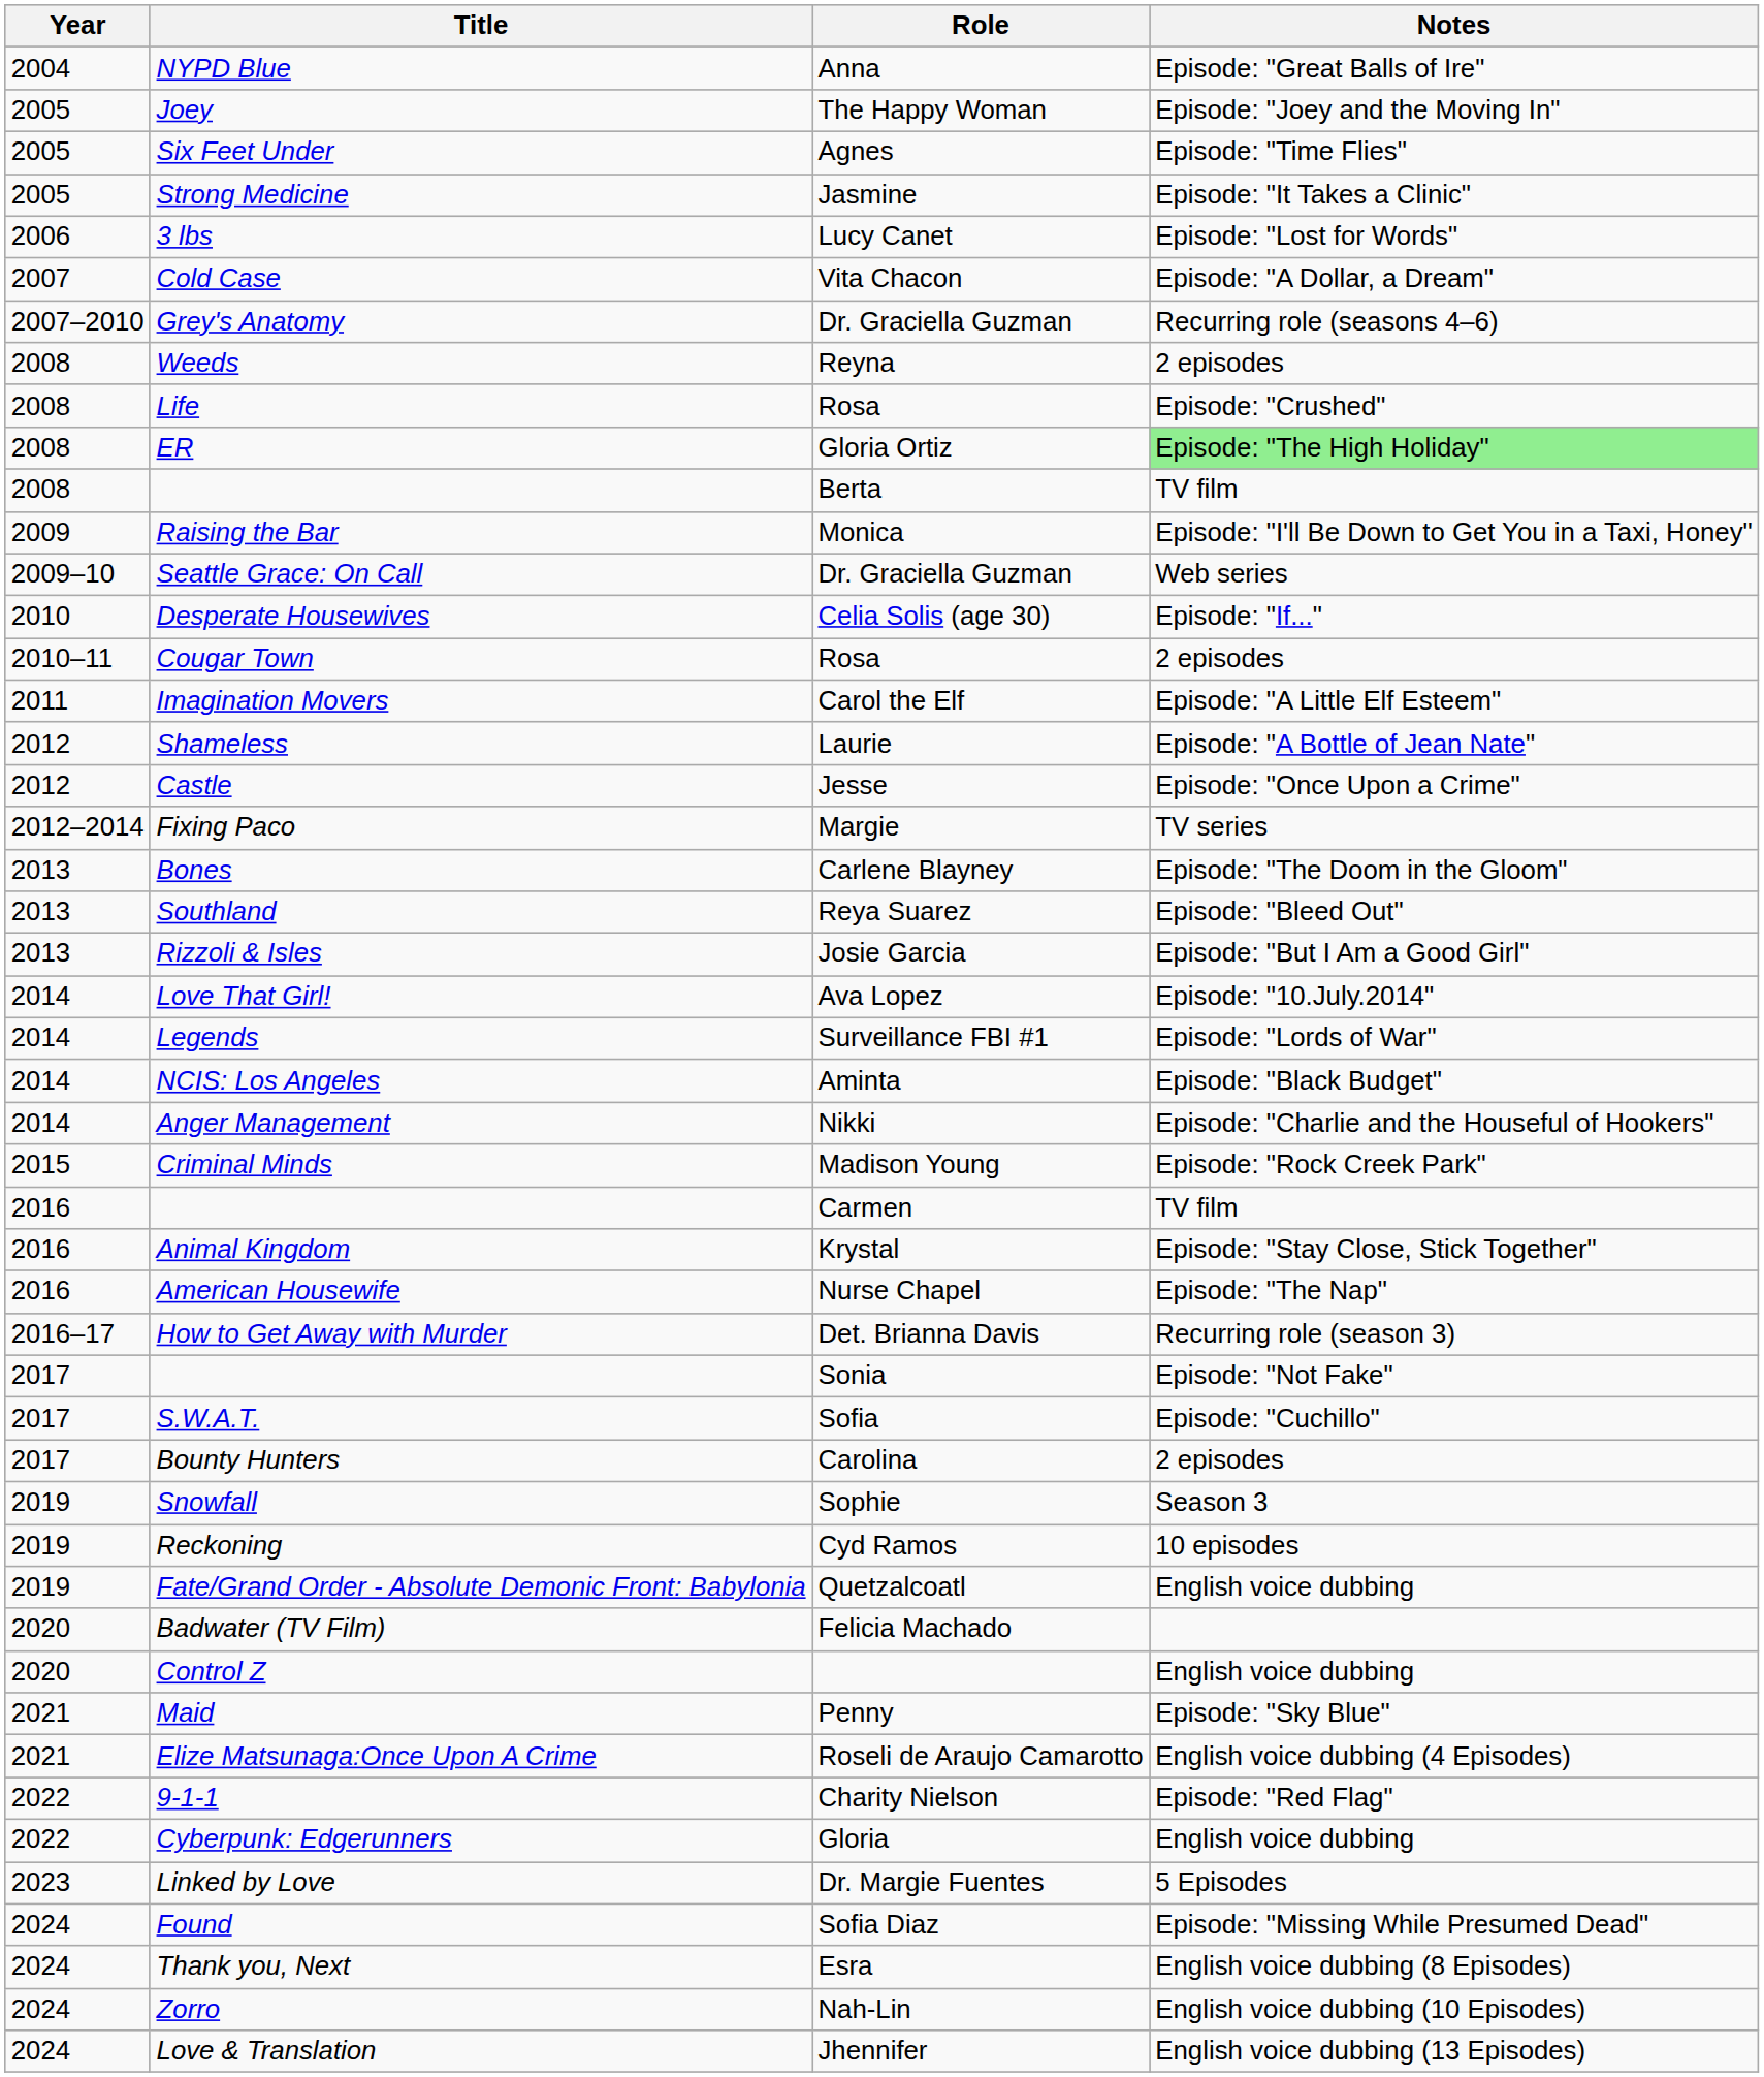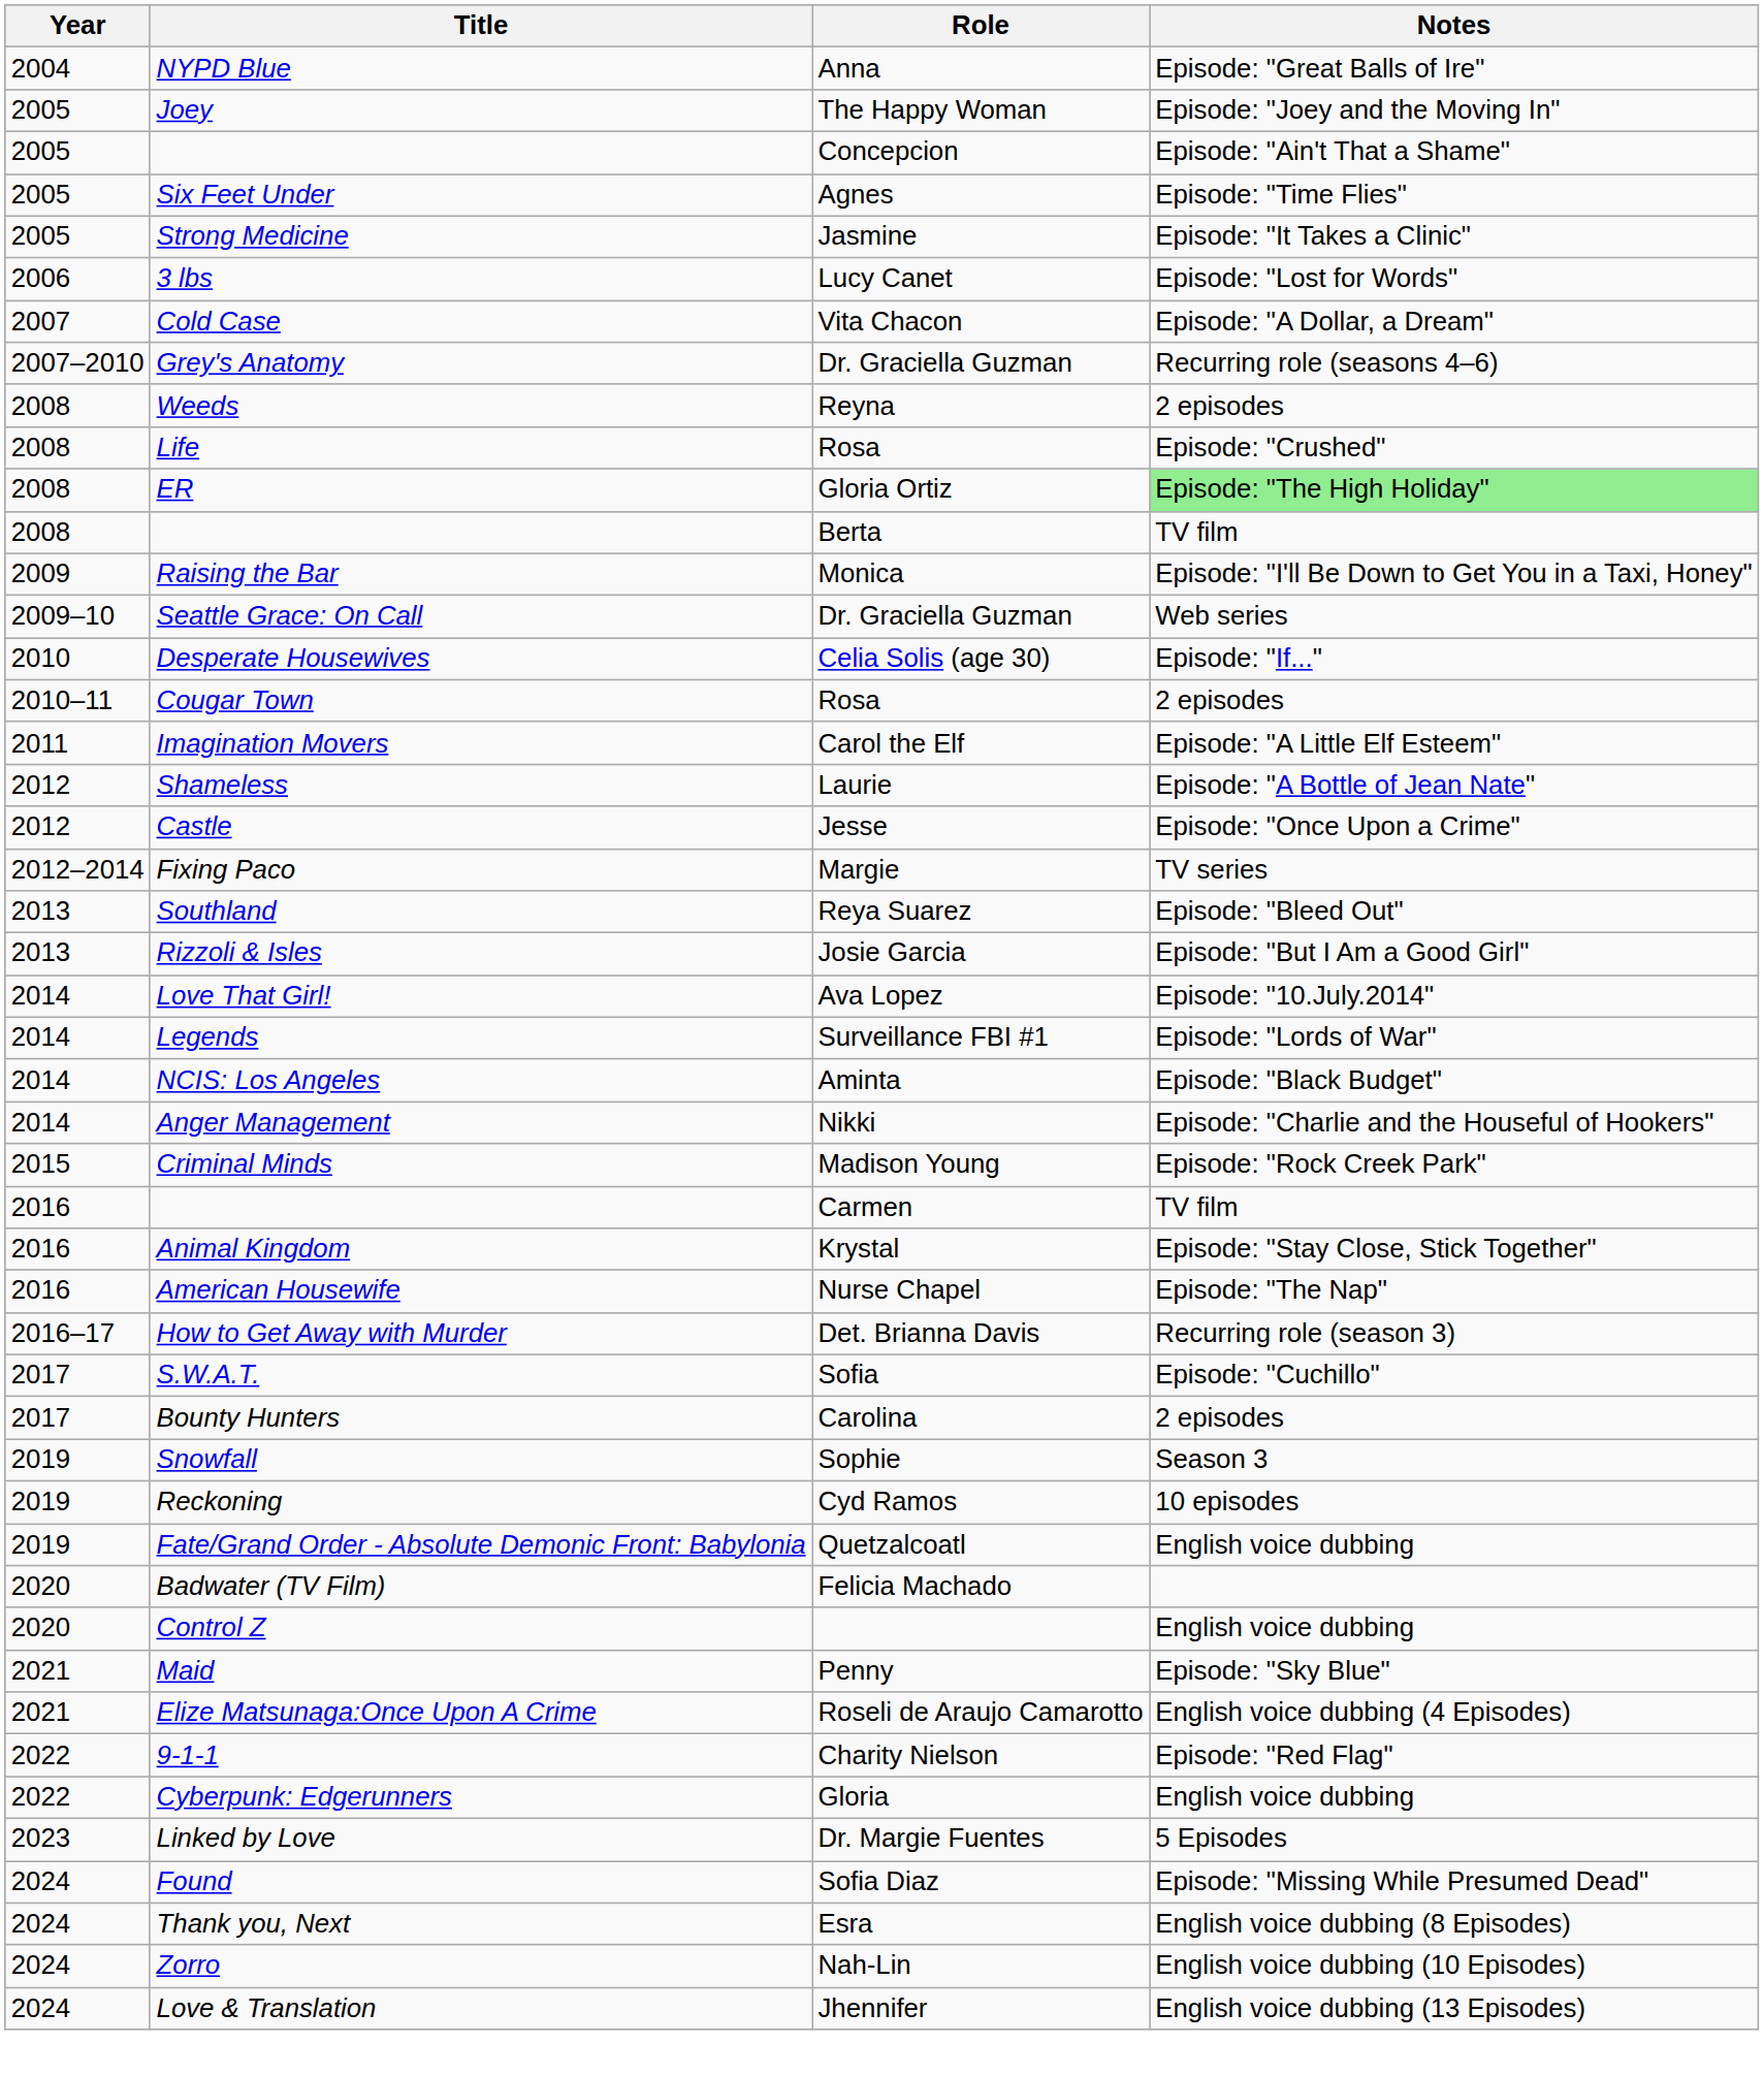 <table class="wikitable sortable">
 <tr>
 <th>Year</th>
 <th>Title</th>
 <th>Role</th>
 <th class="unsortable">Notes</th>
 </tr>
 <tr>
 <td>2004</td>
 <td><em><a href='#'>NYPD Blue</a></em></td>
 <td>Anna</td>
 <td>Episode: "Great Balls of Ire"</td>
 </tr>
 <tr>
 <td>2005</td>
 <td><em><a href='#'>Joey</a></em></td>
 <td>The Happy Woman</td>
 <td>Episode: "Joey and the Moving In"</td>
+</tr>
+<tr>
+<td>2005</td>
+<td><em></em></td>
+<td>Concepcion</td>
+<td>Episode: "Ain't That a Shame"</td>
 </tr>
 <tr>
 <td>2005</td>
 <td><em><a href='#'>Six Feet Under</a></em></td>
 <td>Agnes</td>
 <td>Episode: "Time Flies"</td>
 </tr>
 <tr>
 <td>2005</td>
 <td><em><a href='#'>Strong Medicine</a></em></td>
 <td>Jasmine</td>
 <td>Episode: "It Takes a Clinic"</td>
 </tr>
 <tr>
 <td>2006</td>
 <td><em><a href='#'>3 lbs</a></em></td>
 <td>Lucy Canet</td>
 <td>Episode: "Lost for Words"</td>
 </tr>
 <tr>
 <td>2007</td>
 <td><em><a href='#'>Cold Case</a></em></td>
 <td>Vita Chacon</td>
 <td>Episode: "A Dollar, a Dream"</td>
 </tr>
 <tr>
 <td>2007–2010</td>
 <td><em><a href='#'>Grey's Anatomy</a></em></td>
 <td>Dr. Graciella Guzman</td>
 <td>Recurring role (seasons 4–6)</td>
 </tr>
 <tr>
 <td>2008</td>
 <td><em><a href='#'>Weeds</a></em></td>
 <td>Reyna</td>
 <td>2 episodes</td>
 </tr>
 <tr>
 <td>2008</td>
 <td><em><a href='#'>Life</a></em></td>
 <td>Rosa</td>
 <td>Episode: "Crushed"</td>
 </tr>
 <tr>
 <td>2008</td>
 <td><em><a href='#'>ER</a></em></td>
 <td>Gloria Ortiz</td>
 <td style="background: lightgreen;">Episode: "The High Holiday"</td>
 </tr>
 <tr>
 <td>2008</td>
 <td><em></em></td>
 <td>Berta</td>
 <td>TV film</td>
 </tr>
 <tr>
 <td>2009</td>
 <td><em><a href='#'>Raising the Bar</a></em></td>
 <td>Monica</td>
 <td>Episode: "I'll Be Down to Get You in a Taxi, Honey"</td>
 </tr>
 <tr>
 <td>2009–10</td>
 <td><em><a href='#'>Seattle Grace: On Call</a></em></td>
 <td>Dr. Graciella Guzman</td>
 <td>Web series</td>
 </tr>
 <tr>
 <td>2010</td>
 <td><em><a href='#'>Desperate Housewives</a></em></td>
 <td><a href='#'>Celia Solis</a> (age 30)</td>
 <td>Episode: "<a href='#'>If...</a>"</td>
 </tr>
 <tr>
 <td>2010–11</td>
 <td><em><a href='#'>Cougar Town</a></em></td>
 <td>Rosa</td>
 <td>2 episodes</td>
 </tr>
 <tr>
 <td>2011</td>
 <td><em><a href='#'>Imagination Movers</a></em></td>
 <td>Carol the Elf</td>
 <td>Episode: "A Little Elf Esteem"</td>
 </tr>
 <tr>
 <td>2012</td>
 <td><em><a href='#'>Shameless</a></em></td>
 <td>Laurie</td>
 <td>Episode: "<a href='#'>A Bottle of Jean Nate</a>"</td>
 </tr>
 <tr>
 <td>2012</td>
 <td><em><a href='#'>Castle</a></em></td>
 <td>Jesse</td>
 <td>Episode: "Once Upon a Crime"</td>
 </tr>
 <tr>
 <td>2012–2014</td>
 <td><em>Fixing Paco</em></td>
 <td>Margie</td>
 <td>TV series</td>
 </tr>
 <tr>
 <td>2013</td>
-<td><em><a href='#'>Bones</a></em></td>
-<td>Carlene Blayney</td>
-<td>Episode: "The Doom in the Gloom"</td>
-</tr>
-<tr>
-<td>2013</td>
 <td><em><a href='#'>Southland</a></em></td>
 <td>Reya Suarez</td>
 <td>Episode: "Bleed Out"</td>
 </tr>
 <tr>
 <td>2013</td>
 <td><em><a href='#'>Rizzoli & Isles</a></em></td>
 <td>Josie Garcia</td>
 <td>Episode: "But I Am a Good Girl"</td>
 </tr>
 <tr>
 <td>2014</td>
 <td><em><a href='#'>Love That Girl!</a></em></td>
 <td>Ava Lopez</td>
 <td>Episode: "10.July.2014"</td>
 </tr>
 <tr>
 <td>2014</td>
 <td><em><a href='#'>Legends</a></em></td>
 <td>Surveillance FBI #1</td>
 <td>Episode: "Lords of War"</td>
 </tr>
 <tr>
 <td>2014</td>
 <td><em><a href='#'>NCIS: Los Angeles</a></em></td>
 <td>Aminta</td>
 <td>Episode: "Black Budget"</td>
 </tr>
 <tr>
 <td>2014</td>
 <td><em><a href='#'>Anger Management</a></em></td>
 <td>Nikki</td>
 <td>Episode: "Charlie and the Houseful of Hookers"</td>
 </tr>
 <tr>
 <td>2015</td>
 <td><em><a href='#'>Criminal Minds</a></em></td>
 <td>Madison Young</td>
 <td>Episode: "Rock Creek Park"</td>
 </tr>
 <tr>
 <td>2016</td>
 <td><em></em></td>
 <td>Carmen</td>
 <td>TV film</td>
 </tr>
 <tr>
 <td>2016</td>
 <td><em><a href='#'>Animal Kingdom</a></em></td>
 <td>Krystal</td>
 <td>Episode: "Stay Close, Stick Together"</td>
 </tr>
 <tr>
 <td>2016</td>
 <td><em><a href='#'>American Housewife</a></em></td>
 <td>Nurse Chapel</td>
 <td>Episode: "The Nap"</td>
 </tr>
 <tr>
 <td>2016–17</td>
 <td><em><a href='#'>How to Get Away with Murder</a></em></td>
 <td>Det. Brianna Davis</td>
 <td>Recurring role (season 3)</td>
-</tr>
-<tr>
-<td>2017</td>
-<td><em></em></td>
-<td>Sonia</td>
-<td>Episode: "Not Fake"</td>
 </tr>
 <tr>
 <td>2017</td>
 <td><em><a href='#'>S.W.A.T.</a></em></td>
 <td>Sofia</td>
 <td>Episode: "Cuchillo"</td>
 </tr>
 <tr>
 <td>2017</td>
 <td><em>Bounty Hunters</em></td>
 <td>Carolina</td>
 <td>2 episodes</td>
 </tr>
 <tr>
 <td>2019</td>
 <td><em><a href='#'>Snowfall</a></em></td>
 <td>Sophie</td>
 <td>Season 3</td>
 </tr>
 <tr>
 <td>2019</td>
 <td><em>Reckoning</em></td>
 <td>Cyd Ramos</td>
 <td>10 episodes</td>
 </tr>
 <tr>
 <td>2019</td>
 <td><em><a href='#'>Fate/Grand Order - Absolute Demonic Front: Babylonia</a></em></td>
 <td>Quetzalcoatl</td>
 <td>English voice dubbing</td>
 </tr>
 <tr>
 <td>2020</td>
 <td><em>Badwater (TV Film)</em></td>
 <td>Felicia Machado</td>
 <td></td>
 </tr>
 <tr>
 <td>2020</td>
 <td><em><a href='#'>Control Z</a></em></td>
 <td></td>
 <td>English voice dubbing</td>
 </tr>
 <tr>
 <td>2021</td>
 <td><em><a href='#'>Maid</a></em></td>
 <td>Penny</td>
 <td>Episode: "Sky Blue"</td>
 </tr>
 <tr>
 <td>2021</td>
 <td><em><a href='#'>Elize Matsunaga:Once Upon A Crime</a></em></td>
 <td>Roseli de  Araujo Camarotto</td>
 <td>English voice dubbing (4 Episodes)</td>
 </tr>
 <tr>
 <td>2022</td>
 <td><em><a href='#'>9-1-1</a></em></td>
 <td>Charity Nielson</td>
 <td>Episode: "Red Flag"</td>
 </tr>
 <tr>
 <td>2022</td>
 <td><em><a href='#'>Cyberpunk: Edgerunners</a></em></td>
 <td>Gloria</td>
 <td>English voice dubbing</td>
 </tr>
 <tr>
 <td>2023</td>
 <td><em>Linked by Love</em></td>
 <td>Dr. Margie Fuentes</td>
 <td>5 Episodes</td>
 </tr>
 <tr>
 <td>2024</td>
 <td><em><a href='#'>Found</a></em></td>
 <td>Sofia Diaz</td>
 <td>Episode: "Missing While Presumed Dead"</td>
 </tr>
 <tr>
 <td>2024</td>
 <td><em>Thank you, Next</em></td>
 <td>Esra</td>
 <td>English voice dubbing (8 Episodes)</td>
 </tr>
 <tr>
 <td>2024</td>
 <td><em><a href='#'>Zorro</a></em></td>
 <td>Nah-Lin</td>
 <td>English voice dubbing (10 Episodes)</td>
 </tr>
 <tr>
 <td>2024</td>
 <td><em>Love & Translation</em></td>
 <td>Jhennifer</td>
 <td>English voice dubbing (13 Episodes)</td>
 </tr>
 </table>
